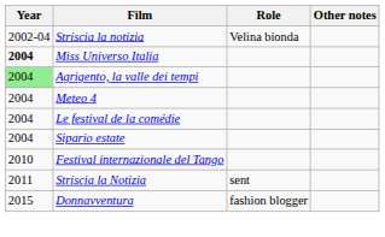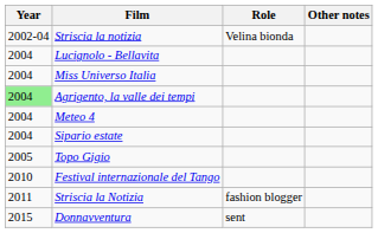 <table class="wikitable" style="font-size: 90%;">
 <tr>
 <th>Year</th>
 <th>Film</th>
 <th>Role</th>
 <th>Other notes</th>
 </tr>
 <tr>
 <td rowspan="1">2002-04</td>
 <td><em><a href='#'>Striscia la notizia</a></em></td>
 <td>Velina bionda</td>
 <td></td>
 </tr>
 <tr>
-<td rowspan="1"><strong>2004</strong></td>
+<td rowspan="1">2004</td>
+<td><em><a href='#'>Lucignolo - Bellavita</a></em></td>
+<td></td>
+<td></td>
+</tr>
+<tr>
+<td rowspan="1">2004</td>
 <td><em><a href='#'>Miss Universo Italia</a></em></td>
 <td></td>
 <td></td>
 </tr>
 <tr>
 <td rowspan="1" style="background: lightgreen;">2004</td>
 <td><em><a href='#'>Agrigento, la valle dei tempi</a></em></td>
 <td></td>
 <td></td>
 </tr>
 <tr>
 <td rowspan="1">2004</td>
 <td><em><a href='#'>Meteo 4</a></em></td>
 <td></td>
 <td></td>
 </tr>
 <tr>
 <td rowspan="1">2004</td>
-<td><em><a href='#'>Le festival de la comédie</a></em></td>
+<td><em><a href='#'>Sipario estate</a></em></td>
 <td></td>
 <td></td>
 </tr>
 <tr>
-<td rowspan="1">2004</td>
-<td><em><a href='#'>Sipario estate</a></em></td>
+<td rowspan="1">2005</td>
+<td><em><a href='#'>Topo Gigio</a></em></td>
 <td></td>
 <td></td>
 </tr>
 <tr>
 <td rowspan="1">2010</td>
 <td><em><a href='#'>Festival internazionale del Tango</a></em></td>
 <td></td>
 <td></td>
 </tr>
 <tr>
 <td rowspan="1">2011</td>
 <td><em><a href='#'>Striscia la Notizia</a></em></td>
-<td>sent</td>
+<td>fashion blogger</td>
 <td></td>
 </tr>
 <tr>
 <td rowspan="1">2015</td>
 <td><em><a href='#'>Donnavventura</a></em></td>
-<td>fashion blogger</td>
+<td>sent</td>
 <td></td>
 </tr>
 </table>
